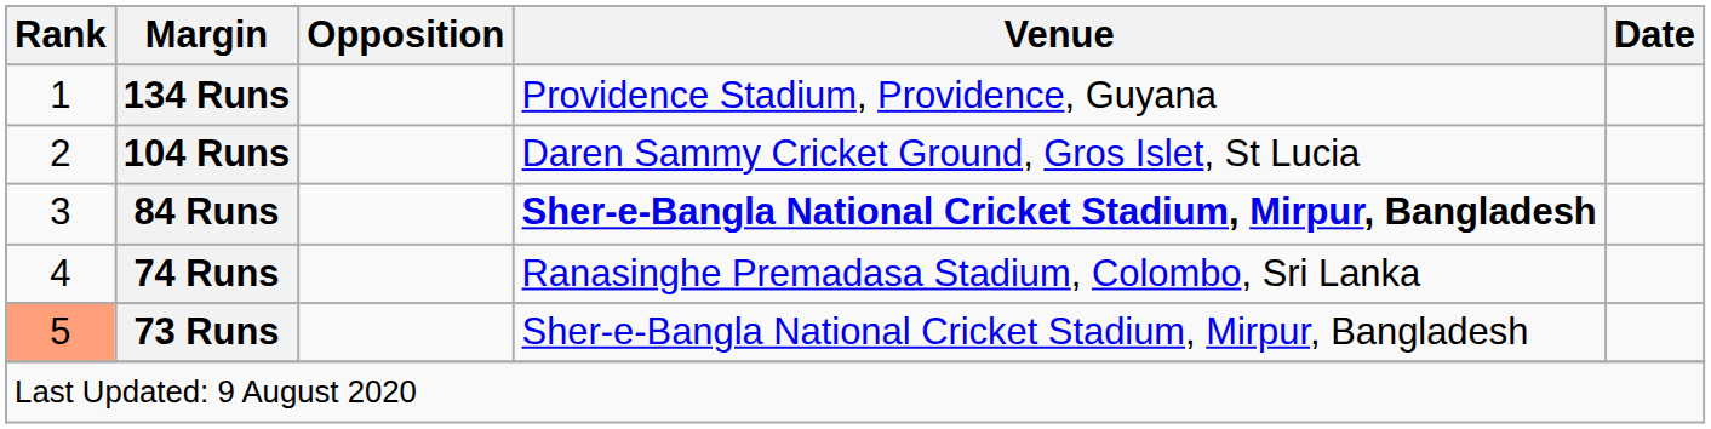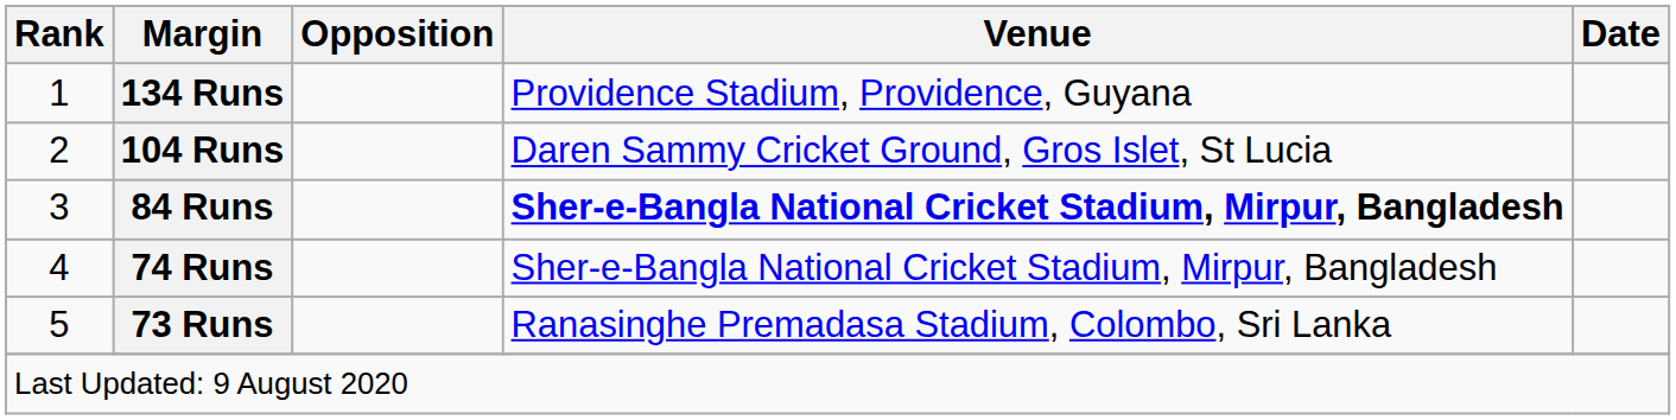 <table class="wikitable plainrowheaders sortable">
 <tr>
 <th scope=col>Rank</th>
 <th scope=col>Margin</th>
 <th scope=col>Opposition</th>
 <th scope=col>Venue</th>
 <th scope=col>Date</th>
 </tr>
 <tr>
 <td align=center>1</td>
 <th scope=row style=text-align:center;>134 Runs</th>
 <td></td>
 <td><a href='#'>Providence Stadium</a>, <a href='#'>Providence</a>, Guyana</td>
 <td> </td>
 </tr>
 <tr>
 <td align=center>2</td>
 <th scope=row style=text-align:center;>104 Runs</th>
 <td></td>
 <td><a href='#'>Daren Sammy Cricket Ground</a>, <a href='#'>Gros Islet</a>, St Lucia</td>
 <td> </td>
 </tr>
 <tr>
 <td align=center>3</td>
 <th scope=row style=text-align:center;>84 Runs</th>
 <td></td>
 <td><strong><a href='#'>Sher-e-Bangla National Cricket Stadium</a>, <a href='#'>Mirpur</a>, Bangladesh</strong></td>
 <td> </td>
 </tr>
 <tr>
 <td align=center>4</td>
 <th scope=row style=text-align:center;>74 Runs</th>
 <td></td>
-<td><a href='#'>Ranasinghe Premadasa Stadium</a>, <a href='#'>Colombo</a>, Sri Lanka</td>
+<td><a href='#'>Sher-e-Bangla National Cricket Stadium</a>, <a href='#'>Mirpur</a>, Bangladesh</td>
 <td> </td>
 </tr>
 <tr>
-<td align=center style="background: lightsalmon;">5</td>
+<td align=center>5</td>
 <th scope=row style=text-align:center;>73 Runs</th>
 <td></td>
-<td><a href='#'>Sher-e-Bangla National Cricket Stadium</a>, <a href='#'>Mirpur</a>, Bangladesh</td>
+<td><a href='#'>Ranasinghe Premadasa Stadium</a>, <a href='#'>Colombo</a>, Sri Lanka</td>
 <td> </td>
 </tr>
 <tr>
 </tr>
 <tr class=sortbottom>
 <td colspan=6><small>Last Updated: 9 August 2020</small></td>
 </tr>
 </table>
